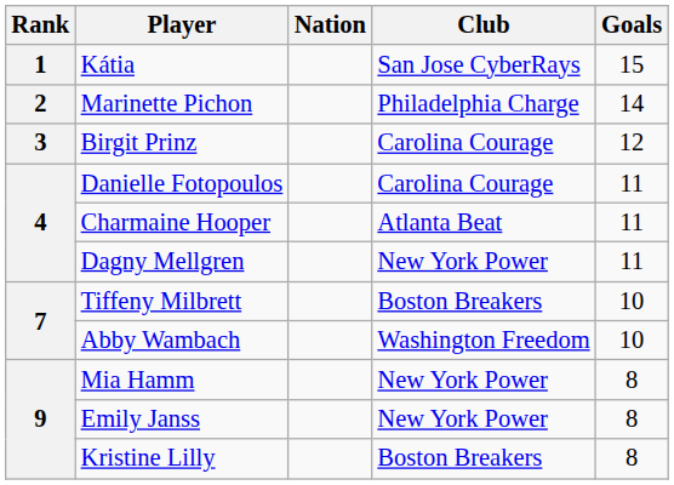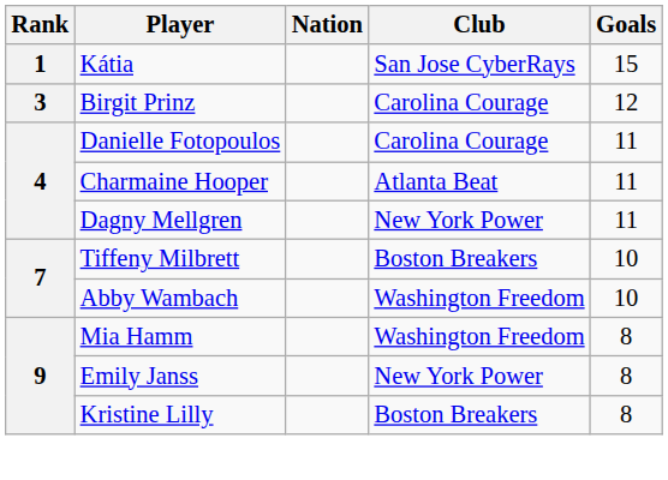 <table class="wikitable">
 <tr>
 <th>Rank</th>
 <th>Player</th>
 <th>Nation</th>
 <th>Club</th>
 <th>Goals</th>
 </tr>
 <tr>
 <th>1</th>
 <td><a href='#'>Kátia</a></td>
 <td></td>
 <td><a href='#'>San Jose CyberRays</a></td>
 <td style="text-align:center;">15</td>
-</tr>
-<tr>
-<th>2</th>
-<td><a href='#'>Marinette Pichon</a></td>
-<td></td>
-<td><a href='#'>Philadelphia Charge</a></td>
-<td style="text-align:center;">14</td>
 </tr>
 <tr>
 <th>3</th>
 <td><a href='#'>Birgit Prinz</a></td>
 <td></td>
 <td><a href='#'>Carolina Courage</a></td>
 <td style="text-align:center;">12</td>
 </tr>
 <tr>
 <th rowspan="3">4</th>
 <td><a href='#'>Danielle Fotopoulos</a></td>
 <td></td>
 <td><a href='#'>Carolina Courage</a></td>
 <td style="text-align:center;">11</td>
 </tr>
 <tr>
 <td><a href='#'>Charmaine Hooper</a></td>
 <td></td>
 <td><a href='#'>Atlanta Beat</a></td>
 <td style="text-align:center;">11</td>
 </tr>
 <tr>
 <td><a href='#'>Dagny Mellgren</a></td>
 <td></td>
 <td><a href='#'>New York Power</a></td>
 <td style="text-align:center;">11</td>
 </tr>
 <tr>
 <th rowspan="2">7</th>
 <td><a href='#'>Tiffeny Milbrett</a></td>
 <td></td>
 <td><a href='#'>Boston Breakers</a></td>
 <td style="text-align:center;">10</td>
 </tr>
 <tr>
 <td><a href='#'>Abby Wambach</a></td>
 <td></td>
 <td><a href='#'>Washington Freedom</a></td>
 <td style="text-align:center;">10</td>
 </tr>
 <tr>
 <th rowspan="3">9</th>
 <td><a href='#'>Mia Hamm</a></td>
 <td></td>
-<td><a href='#'>New York Power</a></td>
+<td><a href='#'>Washington Freedom</a></td>
 <td style="text-align:center;">8</td>
 </tr>
 <tr>
 <td><a href='#'>Emily Janss</a></td>
 <td></td>
 <td><a href='#'>New York Power</a></td>
 <td style="text-align:center;">8</td>
 </tr>
 <tr>
 <td><a href='#'>Kristine Lilly</a></td>
 <td></td>
 <td><a href='#'>Boston Breakers</a></td>
 <td style="text-align:center;">8</td>
 </tr>
 </table>
